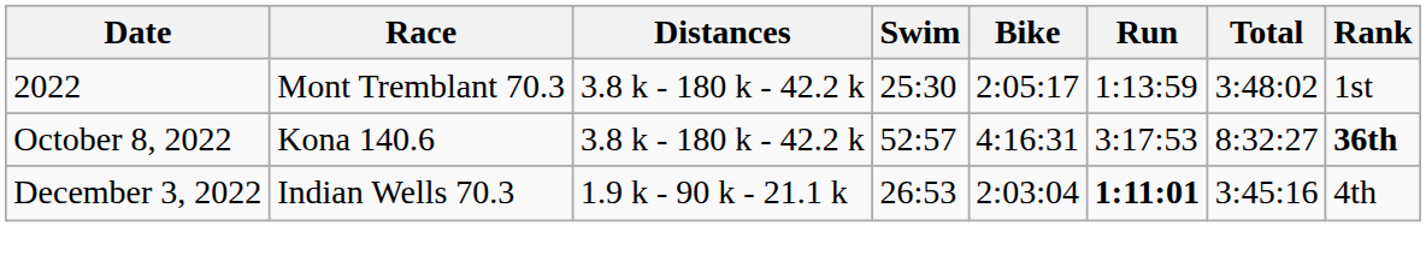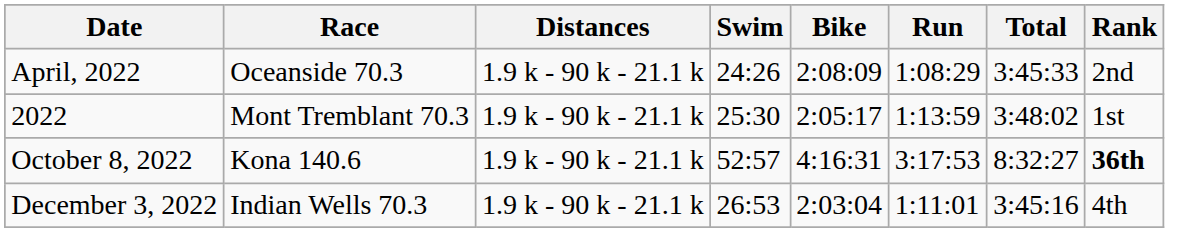 <table class="wikitable">
 <tr>
 <th>Date</th>
 <th>Race</th>
 <th>Distances</th>
 <th>Swim</th>
 <th>Bike</th>
 <th>Run</th>
 <th>Total</th>
 <th>Rank</th>
 </tr>
 <tr>
+<td>April, 2022</td>
+<td>Oceanside 70.3</td>
+<td>1.9 k - 90 k - 21.1 k</td>
+<td>24:26</td>
+<td>2:08:09</td>
+<td>1:08:29</td>
+<td>3:45:33</td>
+<td>2nd</td>
+</tr>
+<tr>
 <td>2022</td>
 <td>Mont Tremblant 70.3</td>
-<td>3.8 k - 180 k - 42.2 k</td>
+<td>1.9 k - 90 k - 21.1 k</td>
 <td>25:30</td>
 <td>2:05:17</td>
 <td>1:13:59</td>
 <td>3:48:02</td>
 <td>1st</td>
 </tr>
 <tr>
 <td>October 8, 2022</td>
 <td>Kona 140.6</td>
-<td>3.8 k - 180 k - 42.2 k</td>
+<td>1.9 k - 90 k - 21.1 k</td>
 <td>52:57</td>
 <td>4:16:31</td>
 <td>3:17:53</td>
 <td>8:32:27</td>
 <td><strong>36th</strong></td>
 </tr>
 <tr>
 <td>December 3, 2022</td>
 <td>Indian Wells 70.3</td>
 <td>1.9 k - 90 k - 21.1 k</td>
 <td>26:53</td>
 <td>2:03:04</td>
-<td><strong>1:11:01</strong></td>
+<td>1:11:01</td>
 <td>3:45:16</td>
 <td>4th</td>
 </tr>
 </table>
